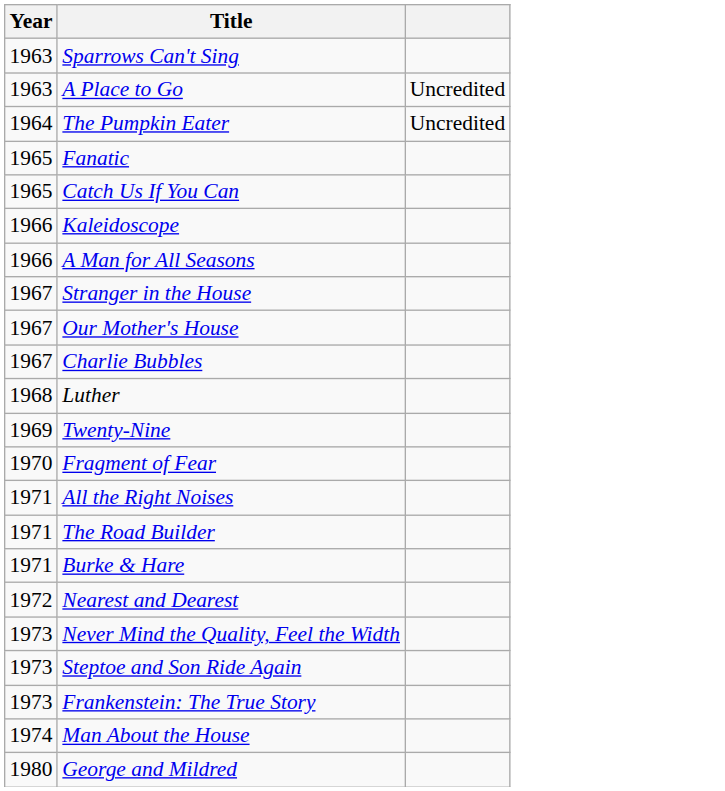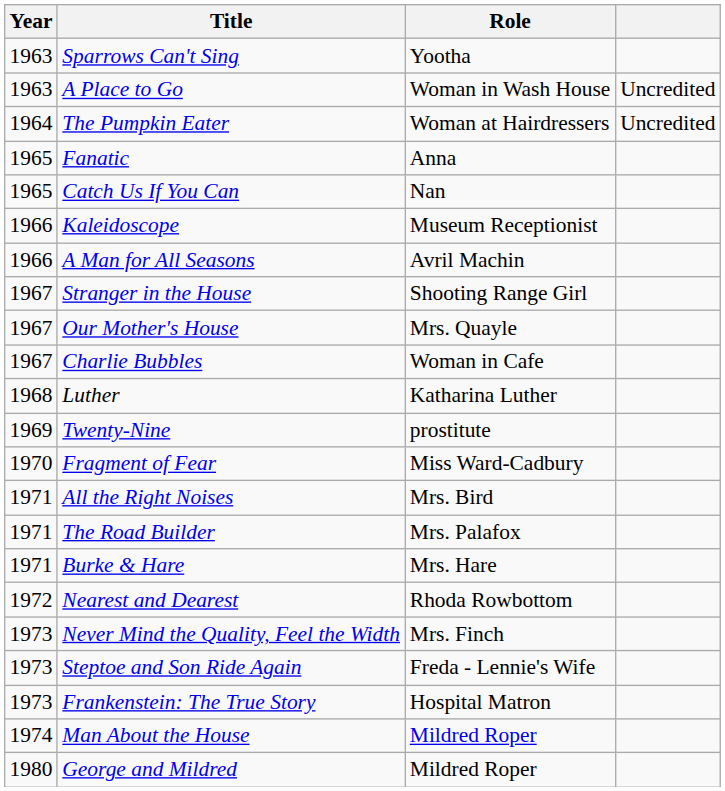 <table class= "wikitable">
 <tr>
 <th>Year</th>
 <th>Title</th>
+<th>Role</th>
 <th></th>
 </tr>
 <tr>
 <td>1963</td>
 <td><em><a href='#'>Sparrows Can't Sing</a></em></td>
+<td>Yootha</td>
 <td></td>
 </tr>
 <tr>
 <td>1963</td>
 <td><em><a href='#'>A Place to Go</a></em></td>
+<td>Woman in Wash House</td>
 <td>Uncredited</td>
 </tr>
 <tr>
 <td>1964</td>
 <td><em><a href='#'>The Pumpkin Eater</a></em></td>
+<td>Woman at Hairdressers</td>
 <td>Uncredited</td>
 </tr>
 <tr>
 <td>1965</td>
 <td><em><a href='#'>Fanatic</a></em></td>
+<td>Anna</td>
 <td></td>
 </tr>
 <tr>
 <td>1965</td>
 <td><em><a href='#'>Catch Us If You Can</a></em></td>
+<td>Nan</td>
 <td></td>
 </tr>
 <tr>
 <td>1966</td>
 <td><em><a href='#'>Kaleidoscope</a></em></td>
+<td>Museum Receptionist</td>
 <td></td>
 </tr>
 <tr>
 <td>1966</td>
 <td><em><a href='#'>A Man for All Seasons</a></em></td>
+<td>Avril Machin</td>
 <td></td>
 </tr>
 <tr>
 <td>1967</td>
 <td><em><a href='#'>Stranger in the House</a></em></td>
+<td>Shooting Range Girl</td>
 <td></td>
 </tr>
 <tr>
 <td>1967</td>
 <td><em><a href='#'>Our Mother's House</a></em></td>
+<td>Mrs. Quayle</td>
 <td></td>
 </tr>
 <tr>
 <td>1967</td>
 <td><em><a href='#'>Charlie Bubbles</a></em></td>
+<td>Woman in Cafe</td>
 <td></td>
 </tr>
 <tr>
 <td>1968</td>
 <td><em>Luther</em></td>
+<td>Katharina Luther</td>
 <td></td>
 </tr>
 <tr>
 <td>1969</td>
 <td><em><a href='#'>Twenty-Nine</a></em></td>
+<td>prostitute</td>
 <td></td>
 </tr>
 <tr>
 <td>1970</td>
 <td><em><a href='#'>Fragment of Fear</a></em></td>
+<td>Miss Ward-Cadbury</td>
 <td></td>
 </tr>
 <tr>
 <td>1971</td>
 <td><em><a href='#'>All the Right Noises</a></em></td>
+<td>Mrs. Bird</td>
 <td></td>
 </tr>
 <tr>
 <td>1971</td>
 <td><em><a href='#'>The Road Builder</a></em></td>
+<td>Mrs. Palafox</td>
 <td></td>
 </tr>
 <tr>
 <td>1971</td>
 <td><em><a href='#'>Burke & Hare</a></em></td>
+<td>Mrs. Hare</td>
 <td></td>
 </tr>
 <tr>
 <td>1972</td>
 <td><em><a href='#'>Nearest and Dearest</a></em></td>
+<td>Rhoda Rowbottom</td>
 <td></td>
 </tr>
 <tr>
 <td>1973</td>
 <td><em><a href='#'>Never Mind the Quality, Feel the Width</a></em></td>
+<td>Mrs. Finch</td>
 <td></td>
 </tr>
 <tr>
 <td>1973</td>
 <td><em><a href='#'>Steptoe and Son Ride Again</a></em></td>
+<td>Freda - Lennie's Wife</td>
 <td></td>
 </tr>
 <tr>
 <td>1973</td>
 <td><em><a href='#'>Frankenstein: The True Story</a></em></td>
+<td>Hospital Matron</td>
 <td></td>
 </tr>
 <tr>
 <td>1974</td>
 <td><em><a href='#'>Man About the House</a></em></td>
+<td><a href='#'>Mildred Roper</a></td>
 <td></td>
 </tr>
 <tr>
 <td>1980</td>
 <td><em><a href='#'>George and Mildred</a></em></td>
+<td>Mildred Roper</td>
 <td></td>
 </tr>
 </table>
